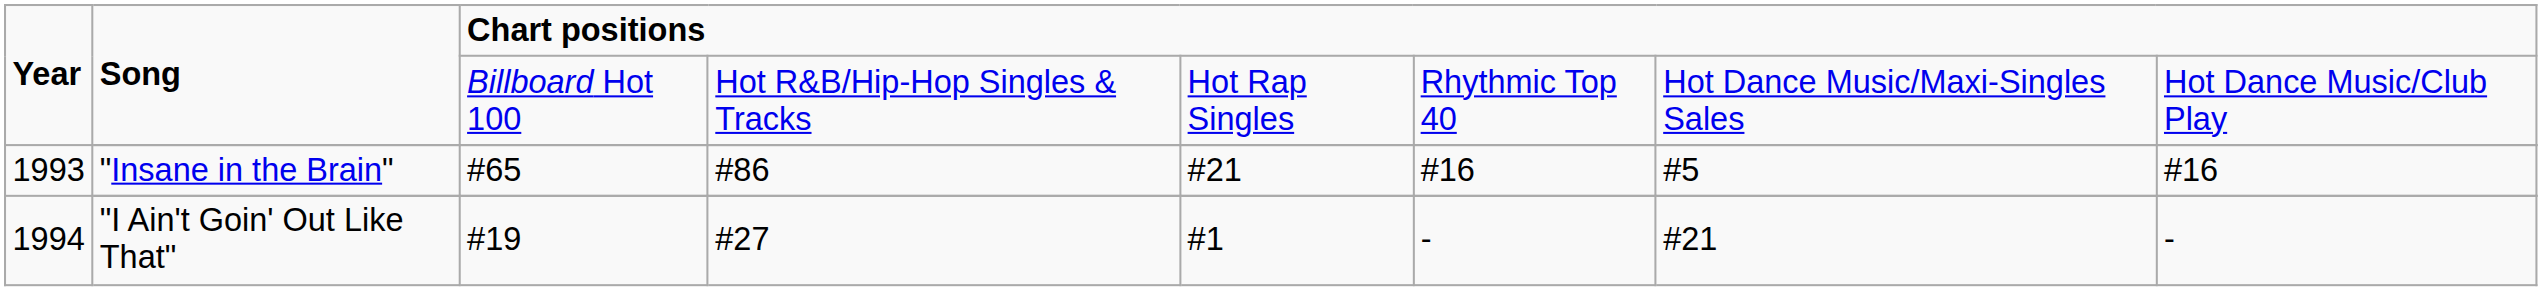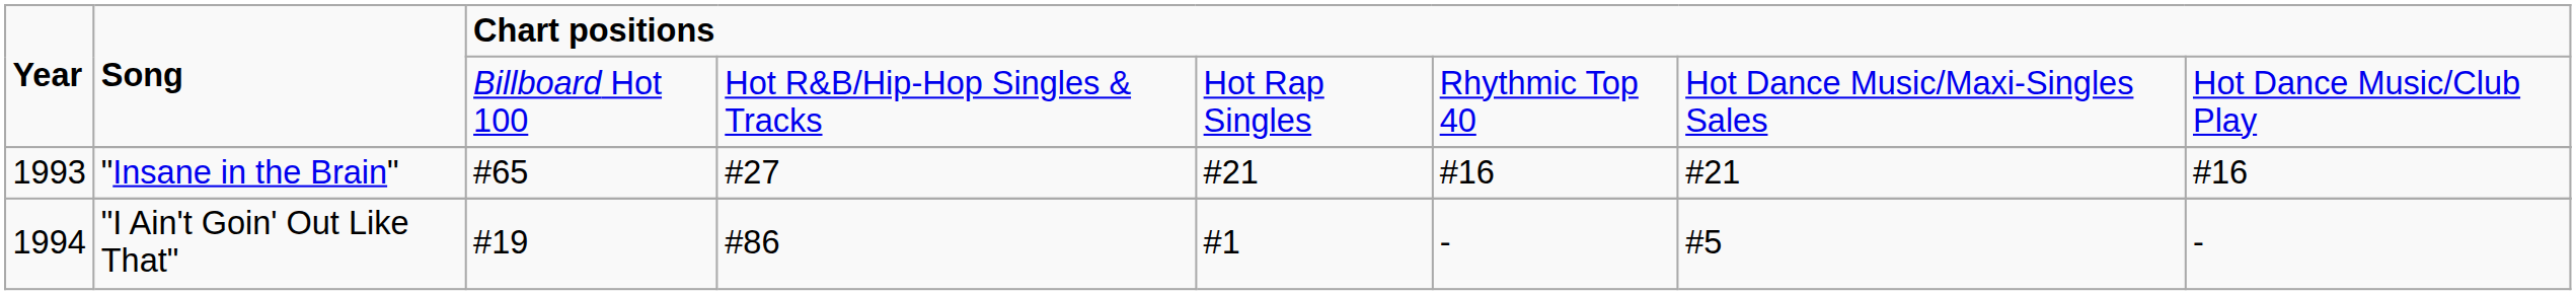 <table class="wikitable">
 <tr>
 <td rowspan="2"><strong>Year</strong></td>
 <td rowspan="2"><strong>Song</strong></td>
 <td colspan="6"><strong>Chart positions</strong></td>
 </tr>
 <tr>
 <td><a href='#'><em>Billboard</em> Hot 100</a></td>
 <td><a href='#'>Hot R&B/Hip-Hop Singles & Tracks</a></td>
 <td><a href='#'>Hot Rap Singles</a></td>
 <td><a href='#'>Rhythmic Top 40</a></td>
 <td><a href='#'>Hot Dance Music/Maxi-Singles Sales</a></td>
 <td><a href='#'>Hot Dance Music/Club Play</a></td>
 </tr>
 <tr>
 <td rowspan="2">1993</td>
 </tr>
 <tr>
 <td>"<a href='#'>Insane in the Brain</a>"</td>
 <td>#65</td>
-<td>#86</td>
+<td>#27</td>
 <td>#21</td>
 <td>#16</td>
-<td>#5</td>
+<td>#21</td>
 <td>#16</td>
 </tr>
 <tr>
 <td rowspan="2">1994</td>
 </tr>
 <tr>
 <td>"I Ain't Goin' Out Like That"</td>
 <td>#19</td>
-<td>#27</td>
+<td>#86</td>
 <td>#1</td>
 <td>-</td>
-<td>#21</td>
+<td>#5</td>
 <td>-</td>
 </tr>
 </table>
